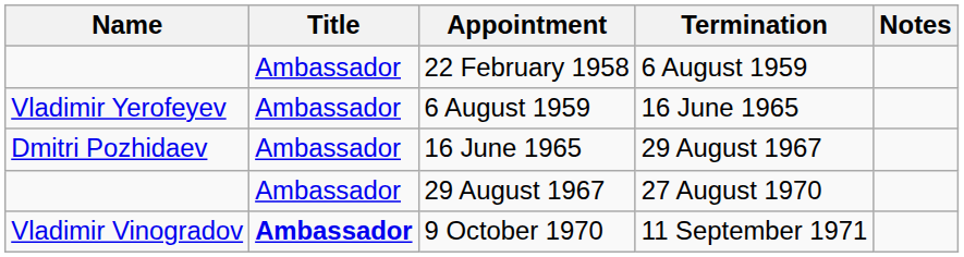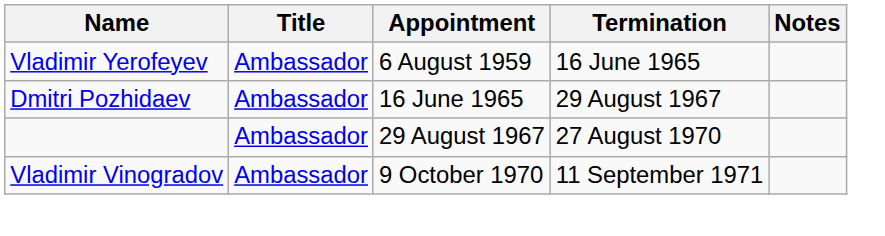 <table class="wikitable">
 <tr valign="middle">
 <th>Name</th>
 <th>Title</th>
 <th>Appointment</th>
 <th>Termination</th>
 <th>Notes</th>
-</tr>
-<tr>
-<td></td>
-<td><a href='#'>Ambassador</a></td>
-<td>22 February 1958</td>
-<td>6 August 1959</td>
-<td></td>
 </tr>
 <tr>
 <td><a href='#'>Vladimir Yerofeyev</a></td>
 <td><a href='#'>Ambassador</a></td>
 <td>6 August 1959</td>
 <td>16 June 1965</td>
 <td></td>
 </tr>
 <tr>
 <td><a href='#'>Dmitri Pozhidaev</a></td>
 <td><a href='#'>Ambassador</a></td>
 <td>16 June 1965</td>
 <td>29 August 1967</td>
 <td></td>
 </tr>
 <tr>
 <td></td>
 <td><a href='#'>Ambassador</a></td>
 <td>29 August 1967</td>
 <td>27 August 1970</td>
 </tr>
 <tr>
 <td><a href='#'>Vladimir Vinogradov</a></td>
-<td><strong><a href='#'>Ambassador</a></strong></td>
+<td><a href='#'>Ambassador</a></td>
 <td>9 October 1970</td>
 <td>11 September 1971</td>
 <td></td>
 </tr>
 </table>
